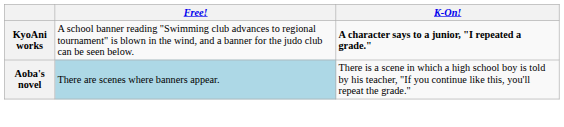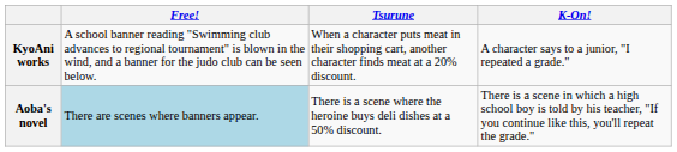 <table class="wikitable">
 <tr>
 <th></th>
 <th><em><a href='#'>Free!</a></em></th>
+<th><em><a href='#'>Tsurune</a></em></th>
 <th><em><a href='#'>K-On!</a></em></th>
 </tr>
 <tr>
 <th>KyoAni works</th>
 <td>A school banner reading "Swimming club advances to regional tournament" is blown in the wind, and a banner for the judo club can be seen below.</td>
-<td><strong>A character says to a junior, "I repeated a grade."</strong></td>
+<td>When a character puts meat in their shopping cart, another character finds meat at a 20% discount.</td>
+<td>A character says to a junior, "I repeated a grade."</td>
 </tr>
 <tr>
 <th>Aoba's novel</th>
 <td style="background: lightblue;">There are scenes where banners appear.</td>
+<td>There is a scene where the heroine buys deli dishes at a 50% discount.</td>
 <td>There is a scene in which a high school boy is told by his teacher, "If you continue like this, you'll repeat the grade."</td>
 </tr>
 </table>
